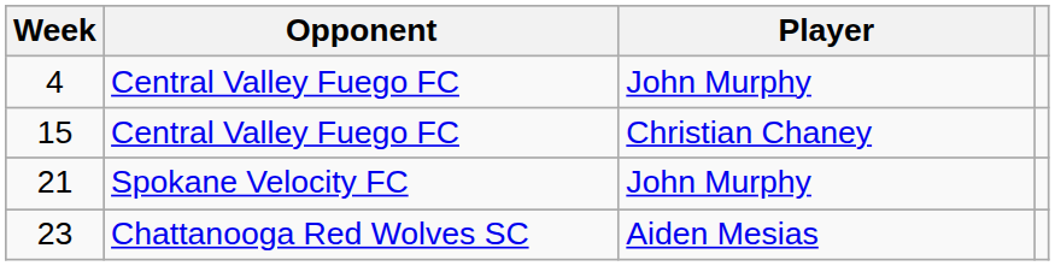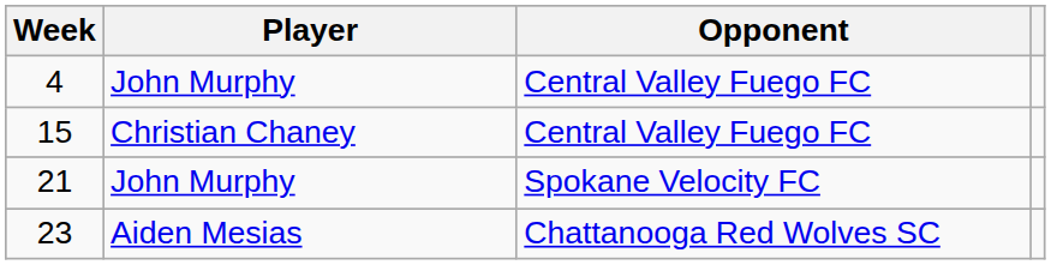 <table class="wikitable sortable" style="text-align:center;">
 <tr>
 <th>Week</th>
+<th style="width:200px">Player</th>
 <th style="width:250px">Opponent</th>
-<th style="width:200px">Player</th>
 <th class="unsortable"></th>
 </tr>
 <tr>
 <td>4</td>
+<td style="text-align:left;" data-sort-value="Murphy, John"> <a href='#'>John Murphy</a></td>
 <td style="text-align:left;"><a href='#'>Central Valley Fuego FC</a></td>
-<td style="text-align:left;" data-sort-value="Murphy, John"> <a href='#'>John Murphy</a></td>
 <td></td>
 </tr>
 <tr>
 <td>15</td>
+<td style="text-align:left;" data-sort-value="Chaney, Christian"> <a href='#'>Christian Chaney</a></td>
 <td style="text-align:left;"><a href='#'>Central Valley Fuego FC</a></td>
-<td style="text-align:left;" data-sort-value="Chaney, Christian"> <a href='#'>Christian Chaney</a></td>
 <td></td>
 </tr>
 <tr>
 <td>21</td>
+<td style="text-align:left;" data-sort-value="Murphy, John"> <a href='#'>John Murphy</a></td>
 <td style="text-align:left;"><a href='#'>Spokane Velocity FC</a></td>
-<td style="text-align:left;" data-sort-value="Murphy, John"> <a href='#'>John Murphy</a></td>
 <td></td>
 </tr>
 <tr>
 <td>23</td>
+<td style="text-align:left;" data-sort-value="Mesias, Aiden"> <a href='#'>Aiden Mesias</a></td>
 <td style="text-align:left;"><a href='#'>Chattanooga Red Wolves SC</a></td>
-<td style="text-align:left;" data-sort-value="Mesias, Aiden"> <a href='#'>Aiden Mesias</a></td>
 <td></td>
 </tr>
 </table>
